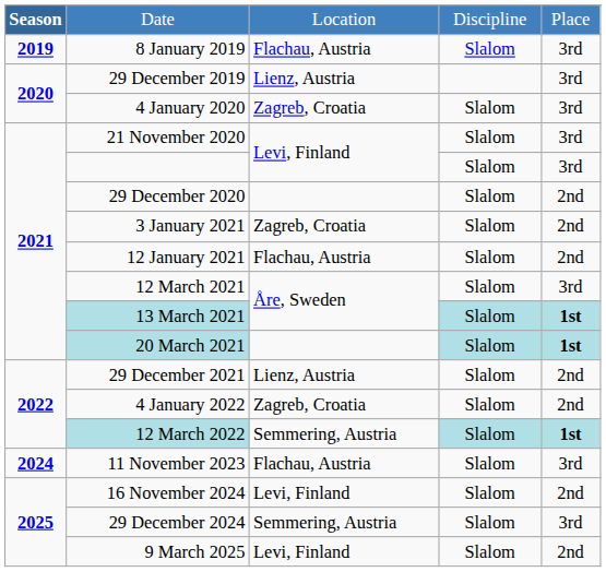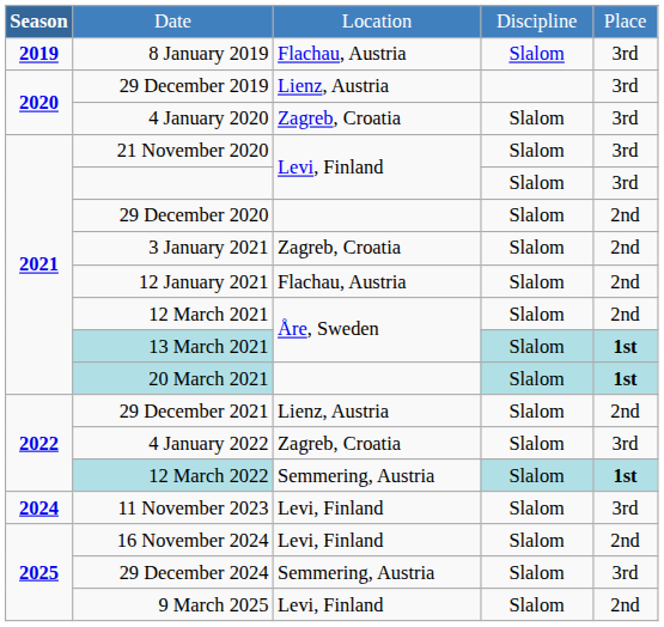 <table class="wikitable"  style="font-size:95%; text-align:center; border:gray solid 1px; width:40%;">
 <tr style="background:#369; color:white;">
 <td rowspan="2" colspan="1" width="5%"><strong>Season</strong></td>
 </tr>
 <tr style="background-color:#4180be; color:white;">
 <td>Date</td>
 <td>Location</td>
 <td>Discipline</td>
 <td>Place</td>
 </tr>
 <tr>
 <td><strong><a href='#'>2019</a></strong></td>
 <td align=right>8 January 2019</td>
 <td align=left> <a href='#'>Flachau</a>, Austria</td>
 <td><a href='#'>Slalom</a></td>
 <td>3rd</td>
 </tr>
 <tr>
 <td rowspan=2><strong><a href='#'>2020</a></strong></td>
 <td align=right>29 December 2019</td>
 <td align=left> <a href='#'>Lienz</a>, Austria</td>
 <td></td>
 <td>3rd</td>
 </tr>
 <tr>
 <td align=right>4 January 2020</td>
 <td align=left> <a href='#'>Zagreb</a>, Croatia</td>
 <td>Slalom</td>
 <td>3rd</td>
 </tr>
 <tr>
 <td rowspan=8><strong><a href='#'>2021</a></strong></td>
 <td align=right>21 November 2020</td>
 <td align=left rowspan=2> <a href='#'>Levi</a>, Finland</td>
 <td>Slalom</td>
 <td>3rd</td>
 </tr>
 <tr>
 <td align=right></td>
 <td>Slalom</td>
 <td>3rd</td>
 </tr>
 <tr>
 <td align=right>29 December 2020</td>
 <td align=left></td>
 <td>Slalom</td>
 <td>2nd</td>
 </tr>
 <tr>
 <td align=right>3 January 2021</td>
 <td align=left> Zagreb, Croatia</td>
 <td>Slalom</td>
 <td>2nd</td>
 </tr>
 <tr>
 <td align=right>12 January 2021</td>
 <td align=left> Flachau, Austria</td>
 <td>Slalom</td>
 <td>2nd</td>
 </tr>
 <tr>
 <td align=right>12 March 2021</td>
 <td rowspan=2 align=left> <a href='#'>Åre</a>, Sweden</td>
 <td>Slalom</td>
-<td>3rd</td>
+<td>2nd</td>
 </tr>
 <tr>
 <td align=right bgcolor="#BOEOE6">13 March 2021</td>
 <td bgcolor="#BOEOE6">Slalom</td>
 <td bgcolor="#BOEOE6"><strong>1st</strong></td>
 </tr>
 <tr>
 <td align=right bgcolor="#BOEOE6">20 March 2021</td>
 <td align=left></td>
 <td bgcolor="#BOEOE6">Slalom</td>
 <td bgcolor="#BOEOE6"><strong>1st</strong></td>
 </tr>
 <tr>
 <td rowspan=3><strong><a href='#'>2022</a></strong></td>
 <td align=right>29 December 2021</td>
 <td align=left> Lienz, Austria</td>
 <td>Slalom</td>
 <td>2nd</td>
 </tr>
 <tr>
 <td align=right>4 January 2022</td>
 <td align=left> Zagreb, Croatia</td>
 <td>Slalom</td>
-<td>2nd</td>
+<td>3rd</td>
 </tr>
 <tr>
 <td align=right bgcolor="#BOEOE6">12 March 2022</td>
 <td align=left> Semmering, Austria</td>
 <td bgcolor="#BOEOE6">Slalom</td>
 <td bgcolor="#BOEOE6"><strong>1st</strong></td>
 </tr>
 <tr>
 <td><strong><a href='#'>2024</a></strong></td>
 <td align=right>11 November 2023</td>
-<td align=left> Flachau, Austria</td>
+<td align=left> Levi, Finland</td>
 <td>Slalom</td>
 <td>3rd</td>
 </tr>
 <tr>
 <td rowspan=3><strong><a href='#'>2025</a></strong></td>
 <td align=right>16 November 2024</td>
 <td align=left> Levi, Finland</td>
 <td>Slalom</td>
 <td>2nd</td>
 </tr>
 <tr>
 <td align=right>29 December 2024</td>
 <td align=left> Semmering, Austria</td>
 <td>Slalom</td>
 <td>3rd</td>
 </tr>
 <tr>
 <td align=right>9 March 2025</td>
 <td align=left> Levi, Finland</td>
 <td>Slalom</td>
 <td>2nd</td>
 </tr>
 </table>
